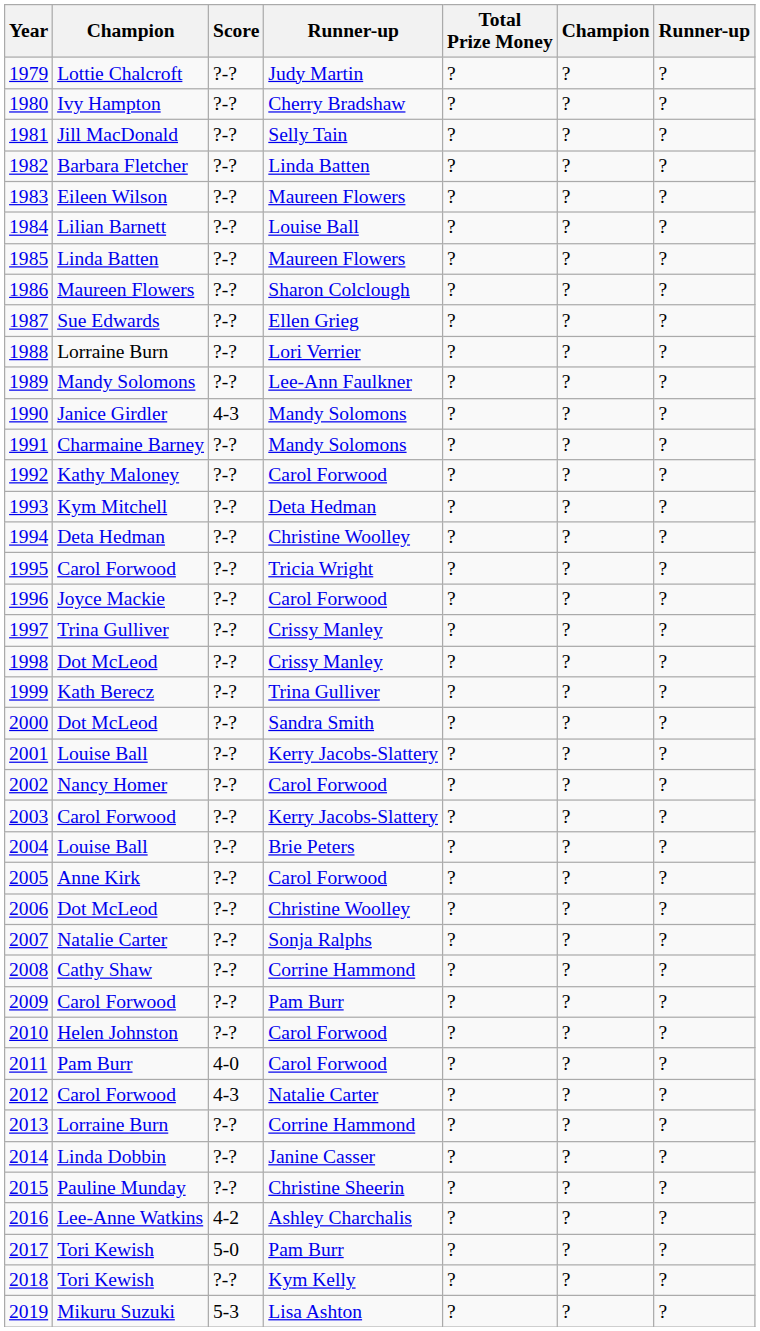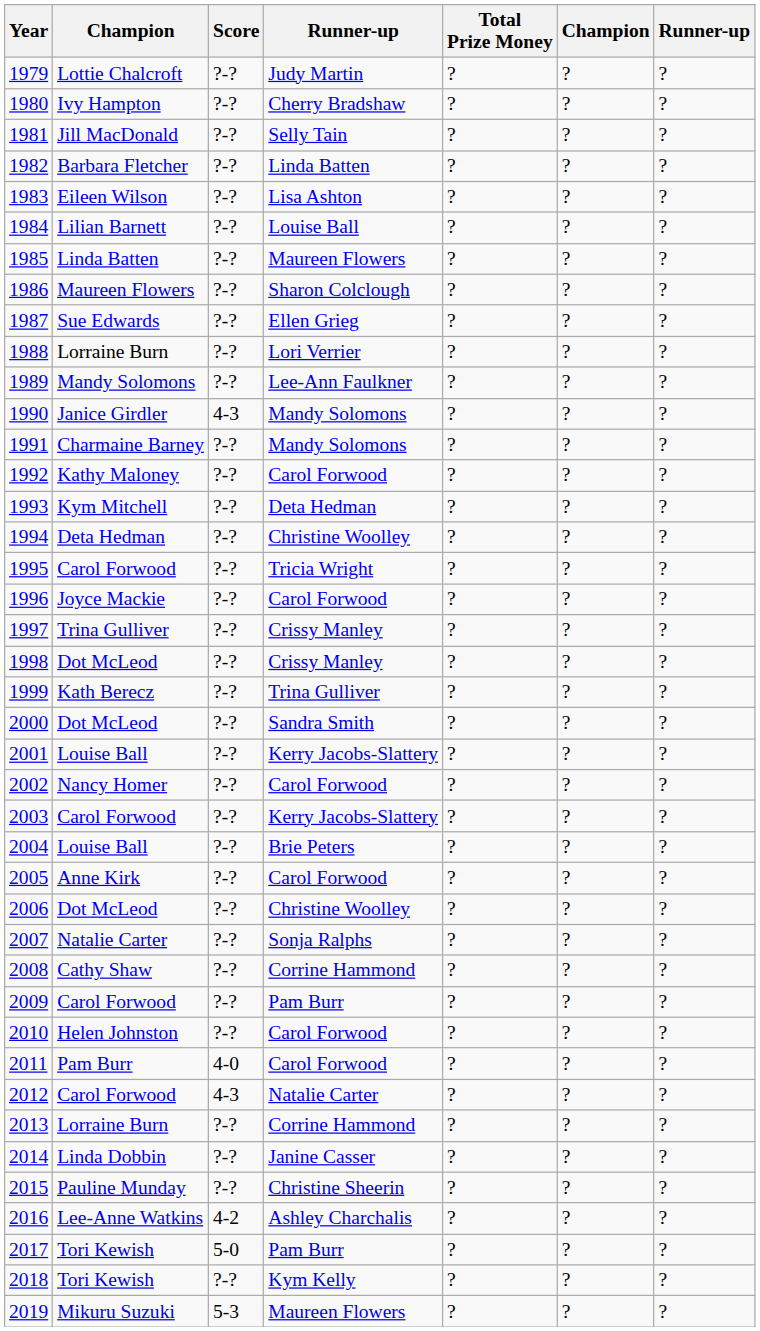 <table class="wikitable">
 <tr>
 <th>Year</th>
 <th>Champion</th>
 <th>Score</th>
 <th>Runner-up</th>
 <th>Total<br>Prize Money</th>
 <th>Champion</th>
 <th>Runner-up</th>
 </tr>
 <tr>
 <td><a href='#'>1979</a></td>
 <td> <a href='#'>Lottie Chalcroft</a></td>
 <td>?-?</td>
 <td> <a href='#'>Judy Martin</a></td>
 <td>?</td>
 <td>?</td>
 <td>?</td>
 </tr>
 <tr>
 <td><a href='#'>1980</a></td>
 <td> <a href='#'>Ivy Hampton</a></td>
 <td>?-?</td>
 <td> <a href='#'>Cherry Bradshaw</a></td>
 <td>?</td>
 <td>?</td>
 <td>?</td>
 </tr>
 <tr>
 <td><a href='#'>1981</a></td>
 <td> <a href='#'>Jill MacDonald</a></td>
 <td>?-?</td>
 <td> <a href='#'>Selly Tain</a></td>
 <td>?</td>
 <td>?</td>
 <td>?</td>
 </tr>
 <tr>
 <td><a href='#'>1982</a></td>
 <td> <a href='#'>Barbara Fletcher</a></td>
 <td>?-?</td>
 <td> <a href='#'>Linda Batten</a></td>
 <td>?</td>
 <td>?</td>
 <td>?</td>
 </tr>
 <tr>
 <td><a href='#'>1983</a></td>
 <td> <a href='#'>Eileen Wilson</a></td>
 <td>?-?</td>
-<td> <a href='#'>Maureen Flowers</a></td>
+<td> <a href='#'>Lisa Ashton</a></td>
 <td>?</td>
 <td>?</td>
 <td>?</td>
 </tr>
 <tr>
 <td><a href='#'>1984</a></td>
 <td> <a href='#'>Lilian Barnett</a></td>
 <td>?-?</td>
 <td> <a href='#'>Louise Ball</a></td>
 <td>?</td>
 <td>?</td>
 <td>?</td>
 </tr>
 <tr>
 <td><a href='#'>1985</a></td>
 <td> <a href='#'>Linda Batten</a></td>
 <td>?-?</td>
 <td> <a href='#'>Maureen Flowers</a></td>
 <td>?</td>
 <td>?</td>
 <td>?</td>
 </tr>
 <tr>
 <td><a href='#'>1986</a></td>
 <td> <a href='#'>Maureen Flowers</a></td>
 <td>?-?</td>
 <td> <a href='#'>Sharon Colclough</a></td>
 <td>?</td>
 <td>?</td>
 <td>?</td>
 </tr>
 <tr>
 <td><a href='#'>1987</a></td>
 <td> <a href='#'>Sue Edwards</a></td>
 <td>?-?</td>
 <td> <a href='#'>Ellen Grieg</a></td>
 <td>?</td>
 <td>?</td>
 <td>?</td>
 </tr>
 <tr>
 <td><a href='#'>1988</a></td>
 <td> Lorraine Burn</td>
 <td>?-?</td>
 <td> <a href='#'>Lori Verrier</a></td>
 <td>?</td>
 <td>?</td>
 <td>?</td>
 </tr>
 <tr>
 <td><a href='#'>1989</a></td>
 <td> <a href='#'>Mandy Solomons</a></td>
 <td>?-?</td>
 <td> <a href='#'>Lee-Ann Faulkner</a></td>
 <td>?</td>
 <td>?</td>
 <td>?</td>
 </tr>
 <tr>
 <td><a href='#'>1990</a></td>
 <td> <a href='#'>Janice Girdler</a></td>
 <td>4-3</td>
 <td> <a href='#'>Mandy Solomons</a></td>
 <td>?</td>
 <td>?</td>
 <td>?</td>
 </tr>
 <tr>
 <td><a href='#'>1991</a></td>
 <td> <a href='#'>Charmaine Barney</a></td>
 <td>?-?</td>
 <td> <a href='#'>Mandy Solomons</a></td>
 <td>?</td>
 <td>?</td>
 <td>?</td>
 </tr>
 <tr>
 <td><a href='#'>1992</a></td>
 <td> <a href='#'>Kathy Maloney</a></td>
 <td>?-?</td>
 <td> <a href='#'>Carol Forwood</a></td>
 <td>?</td>
 <td>?</td>
 <td>?</td>
 </tr>
 <tr>
 <td><a href='#'>1993</a></td>
 <td> <a href='#'>Kym Mitchell</a></td>
 <td>?-?</td>
 <td> <a href='#'>Deta Hedman</a></td>
 <td>?</td>
 <td>?</td>
 <td>?</td>
 </tr>
 <tr>
 <td><a href='#'>1994</a></td>
 <td> <a href='#'>Deta Hedman</a></td>
 <td>?-?</td>
 <td> <a href='#'>Christine Woolley</a></td>
 <td>?</td>
 <td>?</td>
 <td>?</td>
 </tr>
 <tr>
 <td><a href='#'>1995</a></td>
 <td> <a href='#'>Carol Forwood</a></td>
 <td>?-?</td>
 <td> <a href='#'>Tricia Wright</a></td>
 <td>?</td>
 <td>?</td>
 <td>?</td>
 </tr>
 <tr>
 <td><a href='#'>1996</a></td>
 <td> <a href='#'>Joyce Mackie</a></td>
 <td>?-?</td>
 <td> <a href='#'>Carol Forwood</a></td>
 <td>?</td>
 <td>?</td>
 <td>?</td>
 </tr>
 <tr>
 <td><a href='#'>1997</a></td>
 <td> <a href='#'>Trina Gulliver</a></td>
 <td>?-?</td>
 <td> <a href='#'>Crissy Manley</a></td>
 <td>?</td>
 <td>?</td>
 <td>?</td>
 </tr>
 <tr>
 <td><a href='#'>1998</a></td>
 <td> <a href='#'>Dot McLeod</a></td>
 <td>?-?</td>
 <td> <a href='#'>Crissy Manley</a></td>
 <td>?</td>
 <td>?</td>
 <td>?</td>
 </tr>
 <tr>
 <td><a href='#'>1999</a></td>
 <td> <a href='#'>Kath Berecz</a></td>
 <td>?-?</td>
 <td> <a href='#'>Trina Gulliver</a></td>
 <td>?</td>
 <td>?</td>
 <td>?</td>
 </tr>
 <tr>
 <td><a href='#'>2000</a></td>
 <td> <a href='#'>Dot McLeod</a></td>
 <td>?-?</td>
 <td> <a href='#'>Sandra Smith</a></td>
 <td>?</td>
 <td>?</td>
 <td>?</td>
 </tr>
 <tr>
 <td><a href='#'>2001</a></td>
 <td> <a href='#'>Louise Ball</a></td>
 <td>?-?</td>
 <td> <a href='#'>Kerry Jacobs-Slattery</a></td>
 <td>?</td>
 <td>?</td>
 <td>?</td>
 </tr>
 <tr>
 <td><a href='#'>2002</a></td>
 <td> <a href='#'>Nancy Homer</a></td>
 <td>?-?</td>
 <td> <a href='#'>Carol Forwood</a></td>
 <td>?</td>
 <td>?</td>
 <td>?</td>
 </tr>
 <tr>
 <td><a href='#'>2003</a></td>
 <td> <a href='#'>Carol Forwood</a></td>
 <td>?-?</td>
 <td> <a href='#'>Kerry Jacobs-Slattery</a></td>
 <td>?</td>
 <td>?</td>
 <td>?</td>
 </tr>
 <tr>
 <td><a href='#'>2004</a></td>
 <td> <a href='#'>Louise Ball</a></td>
 <td>?-?</td>
 <td> <a href='#'>Brie Peters</a></td>
 <td>?</td>
 <td>?</td>
 <td>?</td>
 </tr>
 <tr>
 <td><a href='#'>2005</a></td>
 <td> <a href='#'>Anne Kirk</a></td>
 <td>?-?</td>
 <td> <a href='#'>Carol Forwood</a></td>
 <td>?</td>
 <td>?</td>
 <td>?</td>
 </tr>
 <tr>
 <td><a href='#'>2006</a></td>
 <td> <a href='#'>Dot McLeod</a></td>
 <td>?-?</td>
 <td> <a href='#'>Christine Woolley</a></td>
 <td>?</td>
 <td>?</td>
 <td>?</td>
 </tr>
 <tr>
 <td><a href='#'>2007</a></td>
 <td> <a href='#'>Natalie Carter</a></td>
 <td>?-?</td>
 <td> <a href='#'>Sonja Ralphs</a></td>
 <td>?</td>
 <td>?</td>
 <td>?</td>
 </tr>
 <tr>
 <td><a href='#'>2008</a></td>
 <td> <a href='#'>Cathy Shaw</a></td>
 <td>?-?</td>
 <td> <a href='#'>Corrine Hammond</a></td>
 <td>?</td>
 <td>?</td>
 <td>?</td>
 </tr>
 <tr>
 <td><a href='#'>2009</a></td>
 <td> <a href='#'>Carol Forwood</a></td>
 <td>?-?</td>
 <td> <a href='#'>Pam Burr</a></td>
 <td>?</td>
 <td>?</td>
 <td>?</td>
 </tr>
 <tr>
 <td><a href='#'>2010</a></td>
 <td> <a href='#'>Helen Johnston</a></td>
 <td>?-?</td>
 <td> <a href='#'>Carol Forwood</a></td>
 <td>?</td>
 <td>?</td>
 <td>?</td>
 </tr>
 <tr>
 <td><a href='#'>2011</a></td>
 <td> <a href='#'>Pam Burr</a></td>
 <td>4-0</td>
 <td> <a href='#'>Carol Forwood</a></td>
 <td>?</td>
 <td>?</td>
 <td>?</td>
 </tr>
 <tr>
 <td><a href='#'>2012</a></td>
 <td> <a href='#'>Carol Forwood</a></td>
 <td>4-3</td>
 <td> <a href='#'>Natalie Carter</a></td>
 <td>?</td>
 <td>?</td>
 <td>?</td>
 </tr>
 <tr>
 <td><a href='#'>2013</a></td>
 <td> <a href='#'>Lorraine Burn</a></td>
 <td>?-?</td>
 <td> <a href='#'>Corrine Hammond</a></td>
 <td>?</td>
 <td>?</td>
 <td>?</td>
 </tr>
 <tr>
 <td><a href='#'>2014</a></td>
 <td> <a href='#'>Linda Dobbin</a></td>
 <td>?-?</td>
 <td> <a href='#'>Janine Casser</a></td>
 <td>?</td>
 <td>?</td>
 <td>?</td>
 </tr>
 <tr>
 <td><a href='#'>2015</a></td>
 <td> <a href='#'>Pauline Munday</a></td>
 <td>?-?</td>
 <td> <a href='#'>Christine Sheerin</a></td>
 <td>?</td>
 <td>?</td>
 <td>?</td>
 </tr>
 <tr>
 <td><a href='#'>2016</a></td>
 <td> <a href='#'>Lee-Anne Watkins</a></td>
 <td>4-2</td>
 <td> <a href='#'>Ashley Charchalis</a></td>
 <td>?</td>
 <td>?</td>
 <td>?</td>
 </tr>
 <tr>
 <td><a href='#'>2017</a></td>
 <td> <a href='#'>Tori Kewish</a></td>
 <td>5-0</td>
 <td> <a href='#'>Pam Burr</a></td>
 <td>?</td>
 <td>?</td>
 <td>?</td>
 </tr>
 <tr>
 <td><a href='#'>2018</a></td>
 <td> <a href='#'>Tori Kewish</a></td>
 <td>?-?</td>
 <td> <a href='#'>Kym Kelly</a></td>
 <td>?</td>
 <td>?</td>
 <td>?</td>
 </tr>
 <tr>
 <td><a href='#'>2019</a></td>
 <td> <a href='#'>Mikuru Suzuki</a></td>
 <td>5-3</td>
-<td> <a href='#'>Lisa Ashton</a></td>
+<td> <a href='#'>Maureen Flowers</a></td>
 <td>?</td>
 <td>?</td>
 <td>?</td>
 </tr>
 </table>
